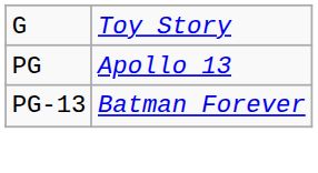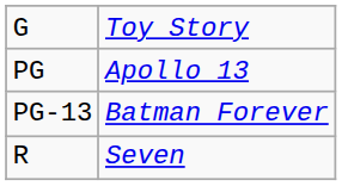 <table class="wikitable sortable" style="margin:auto; margin:auto;">
 <tr>
 <td>G</td>
 <td><em><a href='#'>Toy Story</a></em></td>
 </tr>
 <tr>
 <td>PG</td>
 <td><em><a href='#'>Apollo 13</a></em></td>
 </tr>
 <tr>
 <td>PG-13</td>
 <td><em><a href='#'>Batman Forever</a></em></td>
 </tr>
+<tr>
+<td>R</td>
+<td><em><a href='#'>Seven</a></em></td>
+</tr>
 </table>
